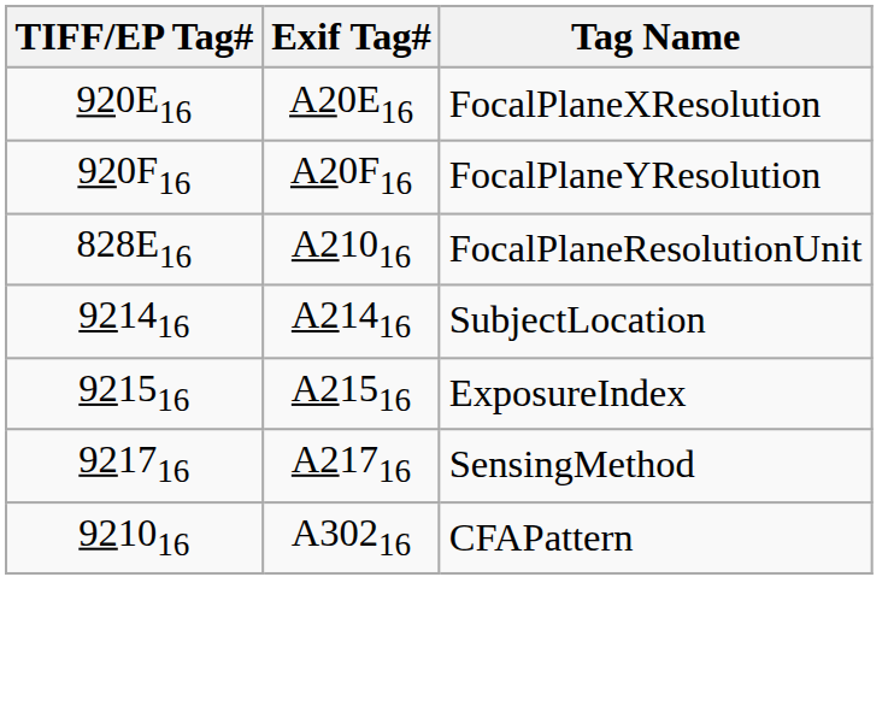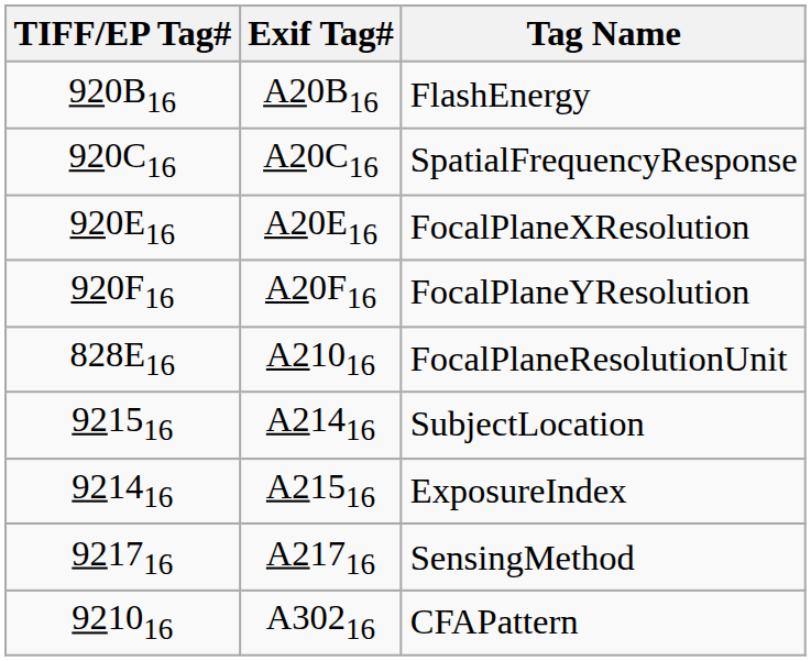 <table class="wikitable" style="text-align: center;">
 <tr>
 <th>TIFF/EP Tag#</th>
 <th>Exif Tag#</th>
 <th>Tag Name</th>
+</tr>
+<tr>
+<td><u>92</u>0B<sub>16</sub></td>
+<td><u>A2</u>0B<sub>16</sub></td>
+<td style="text-align: left;">FlashEnergy</td>
+</tr>
+<tr>
+<td><u>92</u>0C<sub>16</sub></td>
+<td><u>A2</u>0C<sub>16</sub></td>
+<td style="text-align: left;">SpatialFrequencyResponse</td>
 </tr>
 <tr>
 <td><u>92</u>0E<sub>16</sub></td>
 <td><u>A2</u>0E<sub>16</sub></td>
 <td style="text-align: left;">FocalPlaneXResolution</td>
 </tr>
 <tr>
 <td><u>92</u>0F<sub>16</sub></td>
 <td><u>A2</u>0F<sub>16</sub></td>
 <td style="text-align: left;">FocalPlaneYResolution</td>
 </tr>
 <tr>
 <td>828E<sub>16</sub></td>
 <td><u>A2</u>10<sub>16</sub></td>
 <td style="text-align: left;">FocalPlaneResolutionUnit</td>
 </tr>
 <tr>
-<td><u>92</u>14<sub>16</sub></td>
+<td><u>92</u>15<sub>16</sub></td>
 <td><u>A2</u>14<sub>16</sub></td>
 <td style="text-align: left;">SubjectLocation</td>
 </tr>
 <tr>
-<td><u>92</u>15<sub>16</sub></td>
+<td><u>92</u>14<sub>16</sub></td>
 <td><u>A2</u>15<sub>16</sub></td>
 <td style="text-align: left;">ExposureIndex</td>
 </tr>
 <tr>
 <td><u>92</u>17<sub>16</sub></td>
 <td><u>A2</u>17<sub>16</sub></td>
 <td style="text-align: left;">SensingMethod</td>
 </tr>
 <tr>
 <td><u>92</u>10<sub>16</sub></td>
 <td>A302<sub>16</sub></td>
 <td style="text-align: left;">CFAPattern</td>
 </tr>
 </table>
